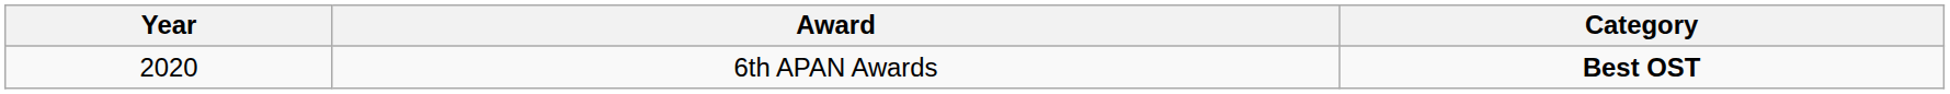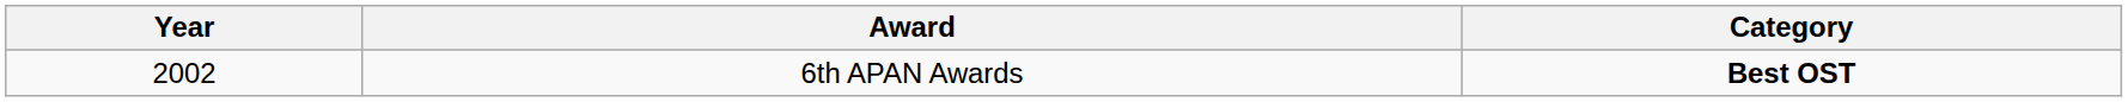 <table width="75%" class="wikitable sortable" style="text-align:center">
 <tr>
 <th>Year</th>
 <th>Award</th>
 <th>Category</th>
 </tr>
 <tr>
-<td>2020</td>
+<td>2002</td>
 <td>6th APAN Awards</td>
 <td><strong>Best OST</strong></td>
 </tr>
 </table>
